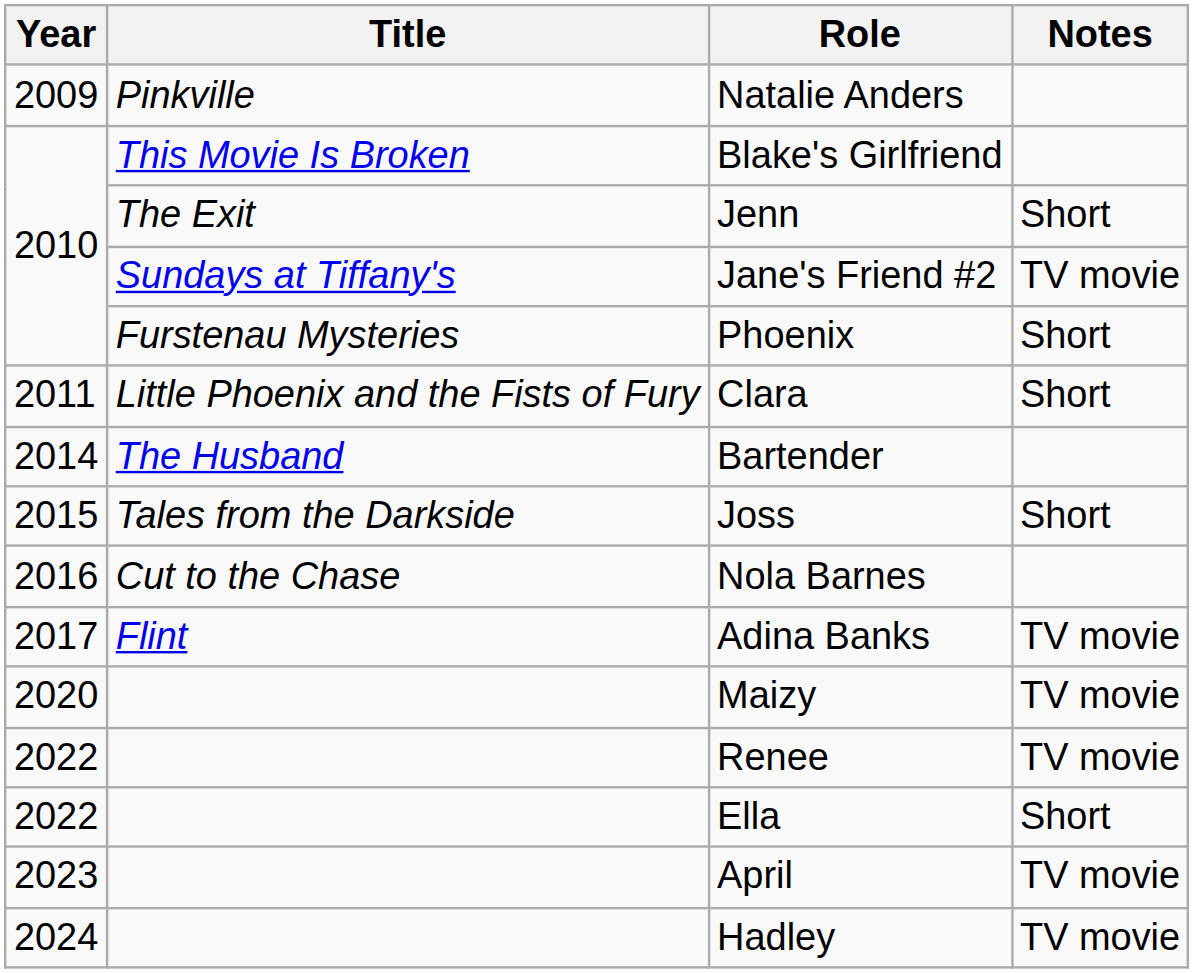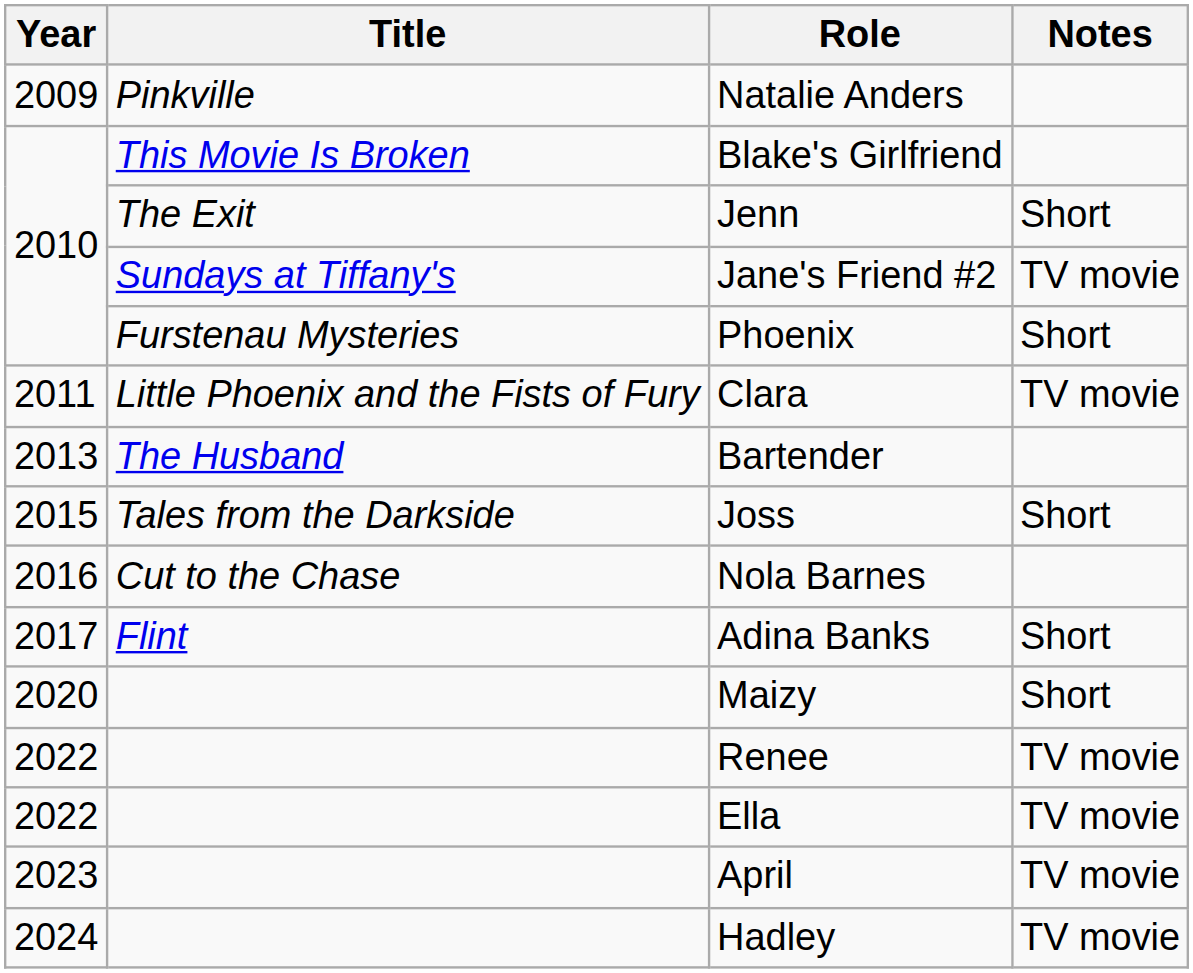 <table class="wikitable sortable">
 <tr>
 <th>Year</th>
 <th>Title</th>
 <th>Role</th>
 <th class="unsortable">Notes</th>
 </tr>
 <tr>
 <td>2009</td>
 <td><em>Pinkville</em></td>
 <td>Natalie Anders</td>
 <td></td>
 </tr>
 <tr>
 <td rowspan="4">2010</td>
 <td><em><a href='#'>This Movie Is Broken</a></em></td>
 <td>Blake's Girlfriend</td>
 <td></td>
 </tr>
 <tr>
 <td data-sort-value="Exit, The"><em>The Exit</em></td>
 <td>Jenn</td>
 <td>Short</td>
 </tr>
 <tr>
 <td><em><a href='#'>Sundays at Tiffany's</a></em></td>
 <td>Jane's Friend #2</td>
 <td>TV movie</td>
 </tr>
 <tr>
 <td><em>Furstenau Mysteries</em></td>
 <td>Phoenix</td>
 <td>Short</td>
 </tr>
 <tr>
 <td>2011</td>
 <td><em>Little Phoenix and the Fists of Fury</em></td>
 <td>Clara</td>
-<td>Short</td>
+<td>TV movie</td>
 </tr>
 <tr>
-<td>2014</td>
+<td>2013</td>
 <td data-sort-value="Husband, The"><em><a href='#'>The Husband</a></em></td>
 <td>Bartender</td>
 <td></td>
 </tr>
 <tr>
 <td>2015</td>
 <td><em>Tales from the Darkside</em></td>
 <td>Joss</td>
 <td>Short</td>
 </tr>
 <tr>
 <td>2016</td>
 <td><em>Cut to the Chase</em></td>
 <td>Nola Barnes</td>
 <td></td>
 </tr>
 <tr>
 <td>2017</td>
 <td><em><a href='#'>Flint</a></em></td>
 <td>Adina Banks</td>
-<td>TV movie</td>
+<td>Short</td>
 </tr>
 <tr>
 <td>2020</td>
 <td><em></em></td>
 <td>Maizy</td>
-<td>TV movie</td>
+<td>Short</td>
 </tr>
 <tr>
 <td>2022</td>
 <td><em></em></td>
 <td>Renee</td>
 <td>TV movie</td>
 </tr>
 <tr>
 <td>2022</td>
 <td><em></em></td>
 <td>Ella</td>
-<td>Short</td>
+<td>TV movie</td>
 </tr>
 <tr>
 <td>2023</td>
 <td><em></em></td>
 <td>April</td>
 <td>TV movie</td>
 </tr>
 <tr>
 <td>2024</td>
 <td><em></em></td>
 <td>Hadley</td>
 <td>TV movie</td>
 </tr>
 </table>
